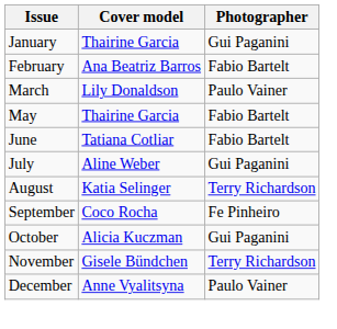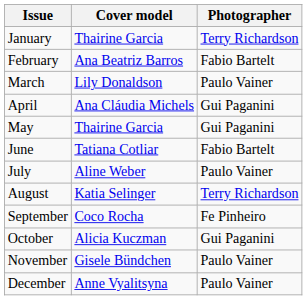 <table class="sortable wikitable">
 <tr>
 <th>Issue</th>
 <th>Cover model</th>
 <th>Photographer</th>
 </tr>
 <tr>
 <td>January</td>
 <td><a href='#'>Thairine Garcia</a></td>
-<td>Gui Paganini</td>
+<td><a href='#'>Terry Richardson</a></td>
 </tr>
 <tr>
 <td>February</td>
 <td><a href='#'>Ana Beatriz Barros</a></td>
 <td>Fabio Bartelt</td>
 </tr>
 <tr>
 <td>March</td>
 <td><a href='#'>Lily Donaldson</a></td>
 <td>Paulo Vainer</td>
 </tr>
 <tr>
+<td>April</td>
+<td><a href='#'>Ana Cláudia Michels</a></td>
+<td>Gui Paganini</td>
+</tr>
+<tr>
 <td>May</td>
 <td><a href='#'>Thairine Garcia</a></td>
-<td>Fabio Bartelt</td>
+<td>Gui Paganini</td>
 </tr>
 <tr>
 <td>June</td>
 <td><a href='#'>Tatiana Cotliar</a></td>
 <td>Fabio Bartelt</td>
 </tr>
 <tr>
 <td>July</td>
 <td><a href='#'>Aline Weber</a></td>
-<td>Gui Paganini</td>
+<td>Paulo Vainer</td>
 </tr>
 <tr>
 <td>August</td>
 <td><a href='#'>Katia Selinger</a></td>
 <td><a href='#'>Terry Richardson</a></td>
 </tr>
 <tr>
 <td>September</td>
 <td><a href='#'>Coco Rocha</a></td>
 <td>Fe Pinheiro</td>
 </tr>
 <tr>
 <td>October</td>
 <td><a href='#'>Alicia Kuczman</a></td>
 <td>Gui Paganini</td>
 </tr>
 <tr>
 <td>November</td>
 <td><a href='#'>Gisele Bündchen</a></td>
-<td><a href='#'>Terry Richardson</a></td>
+<td>Paulo Vainer</td>
 </tr>
 <tr>
 <td>December</td>
 <td><a href='#'>Anne Vyalitsyna</a></td>
 <td>Paulo Vainer</td>
 </tr>
 </table>
